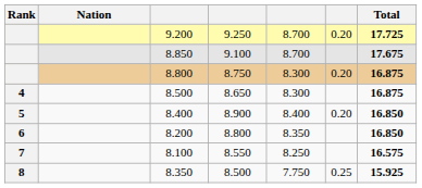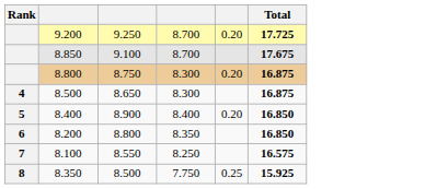 <table class="wikitable sortable" style="text-align:center; font-size:85%">
 <tr>
 <th scope="col" style="width:25px;">Rank</th>
-<th ! scope="col" style="width:120px;">Nation</th>
 <th ! scope="col" style="width:60px;"></th>
 <th ! scope="col" style="width:60px;"></th>
 <th ! scope="col" style="width:60px;"></th>
 <th ! scope="col" style="width:30px;"></th>
 <th ! scope="col" style="width:60px;">Total</th>
 </tr>
 <tr style="background:#fffcaf;">
 <th scope=row style="text-align:center"></th>
-<td style="text-align:left;"></td>
 <td>9.200</td>
 <td>9.250</td>
 <td>8.700</td>
 <td>0.20</td>
 <td><strong>17.725</strong></td>
 </tr>
 <tr style="background:#e5e5e5;">
 <th scope=row style="text-align:center"></th>
-<td style="text-align:left;"></td>
 <td>8.850</td>
 <td>9.100</td>
 <td>8.700</td>
 <td></td>
 <td><strong>17.675</strong></td>
 </tr>
 <tr style="background:#ec9;">
 <th scope=row style="text-align:center"></th>
-<td style="text-align:left;"></td>
 <td>8.800</td>
 <td>8.750</td>
 <td>8.300</td>
 <td>0.20</td>
 <td><strong>16.875</strong></td>
 </tr>
 <tr>
 <th scope=row style="text-align:center">4</th>
-<td style="text-align:left;"></td>
 <td>8.500</td>
 <td>8.650</td>
 <td>8.300</td>
 <td></td>
 <td><strong>16.875</strong></td>
 </tr>
 <tr>
 <th scope=row style="text-align:center">5</th>
-<td style="text-align:left;"></td>
 <td>8.400</td>
 <td>8.900</td>
 <td>8.400</td>
 <td>0.20</td>
 <td><strong>16.850</strong></td>
 </tr>
 <tr>
 <th scope=row style="text-align:center">6</th>
-<td style="text-align:left;"></td>
 <td>8.200</td>
 <td>8.800</td>
 <td>8.350</td>
 <td></td>
 <td><strong>16.850</strong></td>
 </tr>
 <tr>
 <th scope=row style="text-align:center">7</th>
-<td style="text-align:left;"></td>
 <td>8.100</td>
 <td>8.550</td>
 <td>8.250</td>
 <td></td>
 <td><strong>16.575</strong></td>
 </tr>
 <tr>
 <th scope=row style="text-align:center">8</th>
-<td style="text-align:left;"></td>
 <td>8.350</td>
 <td>8.500</td>
 <td>7.750</td>
 <td>0.25</td>
 <td><strong>15.925</strong></td>
 </tr>
 </table>
